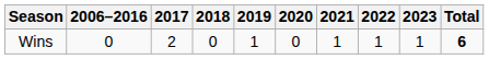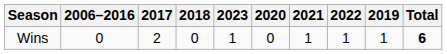 <table class=wikitable>
 <tr>
 <th>Season</th>
 <th>2006–2016</th>
 <th>2017</th>
 <th>2018</th>
-<th>2019</th>
+<th>2023</th>
 <th>2020</th>
 <th>2021</th>
 <th>2022</th>
-<th>2023</th>
+<th>2019</th>
 <th>Total</th>
 </tr>
 <tr align=center>
 <td>Wins</td>
 <td>0</td>
 <td>2</td>
 <td>0</td>
 <td>1</td>
 <td>0</td>
 <td>1</td>
 <td>1</td>
 <td>1</td>
 <td><strong>6</strong></td>
 </tr>
 </table>
